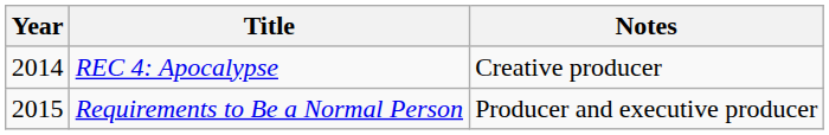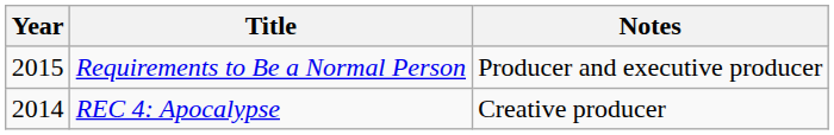 <table class="wikitable sortable">
 <tr>
 <th>Year</th>
 <th>Title</th>
 <th>Notes</th>
 </tr>
 <tr>
+<td>2015</td>
+<td><em><a href='#'>Requirements to Be a Normal Person</a></em></td>
+<td>Producer and executive producer</td>
+</tr>
+<tr>
 <td>2014</td>
 <td><em><a href='#'>REC 4: Apocalypse</a></em></td>
 <td>Creative producer</td>
 </tr>
-<tr>
-<td>2015</td>
-<td><em><a href='#'>Requirements to Be a Normal Person</a></em></td>
-<td>Producer and executive producer</td>
-</tr>
 </table>
